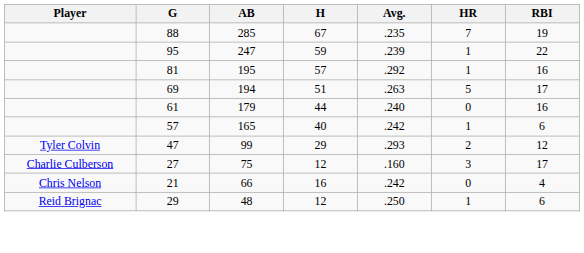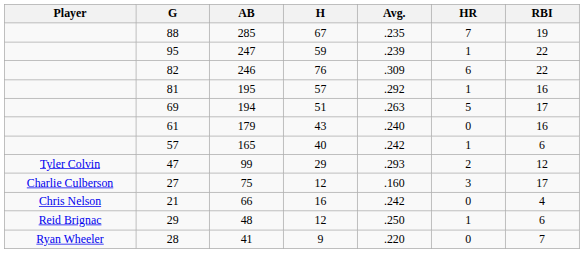 <table class="wikitable sortable">
 <tr>
 <th bgcolor="#DDDDFF" width="16%">Player</th>
 <th bgcolor="#DDDDFF" width="9%">G</th>
 <th bgcolor="#DDDDFF" width="9%">AB</th>
 <th bgcolor="#DDDDFF" width="9%">H</th>
 <th bgcolor="#DDDDFF" width="9%">Avg.</th>
 <th bgcolor="#DDDDFF" width="9%">HR</th>
 <th bgcolor="#DDDDFF" width="9%">RBI</th>
 </tr>
 <tr align="center">
 <td></td>
 <td>88</td>
 <td>285</td>
 <td>67</td>
 <td>.235</td>
 <td>7</td>
 <td>19</td>
 </tr>
 <tr align="center">
 <td></td>
 <td>95</td>
 <td>247</td>
 <td>59</td>
 <td>.239</td>
 <td>1</td>
 <td>22</td>
 </tr>
 <tr align="center">
 <td></td>
+<td>82</td>
+<td>246</td>
+<td>76</td>
+<td>.309</td>
+<td>6</td>
+<td>22</td>
+</tr>
+<tr align="center">
+<td></td>
 <td>81</td>
 <td>195</td>
 <td>57</td>
 <td>.292</td>
 <td>1</td>
 <td>16</td>
 </tr>
 <tr align="center">
 <td></td>
 <td>69</td>
 <td>194</td>
 <td>51</td>
 <td>.263</td>
 <td>5</td>
 <td>17</td>
 </tr>
 <tr align="center">
 <td></td>
 <td>61</td>
 <td>179</td>
-<td>44</td>
+<td>43</td>
 <td>.240</td>
 <td>0</td>
 <td>16</td>
 </tr>
 <tr align="center">
 <td></td>
 <td>57</td>
 <td>165</td>
 <td>40</td>
 <td>.242</td>
 <td>1</td>
 <td>6</td>
 </tr>
 <tr align="center">
 <td><a href='#'>Tyler Colvin</a></td>
 <td>47</td>
 <td>99</td>
 <td>29</td>
 <td>.293</td>
 <td>2</td>
 <td>12</td>
 </tr>
 <tr align=center>
 <td><a href='#'>Charlie Culberson</a></td>
 <td>27</td>
 <td>75</td>
 <td>12</td>
 <td>.160</td>
 <td>3</td>
 <td>17</td>
 </tr>
 <tr align=center>
 <td><a href='#'>Chris Nelson</a></td>
 <td>21</td>
 <td>66</td>
 <td>16</td>
 <td>.242</td>
 <td>0</td>
 <td>4</td>
 </tr>
 <tr align=center>
 <td><a href='#'>Reid Brignac</a></td>
 <td>29</td>
 <td>48</td>
 <td>12</td>
 <td>.250</td>
 <td>1</td>
 <td>6</td>
 </tr>
+<tr align=center>
+<td><a href='#'>Ryan Wheeler</a></td>
+<td>28</td>
+<td>41</td>
+<td>9</td>
+<td>.220</td>
+<td>0</td>
+<td>7</td>
+</tr>
 </table>
